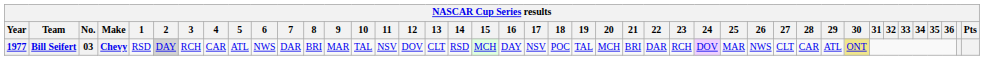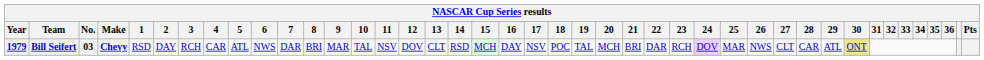 <table class="wikitable mw-collapsible mw-collapsed" style="text-align:center; font-size:75%">
 <tr>
 <th colspan=45><a href='#'>NASCAR Cup Series</a> results</th>
 </tr>
 <tr>
 <th>Year</th>
 <th>Team</th>
 <th>No.</th>
 <th>Make</th>
 <th>1</th>
 <th>2</th>
 <th>3</th>
 <th>4</th>
 <th>5</th>
 <th>6</th>
 <th>7</th>
 <th>8</th>
 <th>9</th>
 <th>10</th>
 <th>11</th>
 <th>12</th>
 <th>13</th>
 <th>14</th>
 <th>15</th>
 <th>16</th>
 <th>17</th>
 <th>18</th>
 <th>19</th>
 <th>20</th>
 <th>21</th>
 <th>22</th>
 <th>23</th>
 <th>24</th>
 <th>25</th>
 <th>26</th>
 <th>27</th>
 <th>28</th>
 <th>29</th>
 <th>30</th>
 <th>31</th>
 <th>32</th>
 <th>33</th>
 <th>34</th>
 <th>35</th>
 <th>36</th>
 <th></th>
 <th>Pts</th>
 </tr>
 <tr>
-<th><a href='#'>1977</a></th>
+<th><a href='#'>1979</a></th>
 <th><a href='#'>Bill Seifert</a></th>
 <th>03</th>
 <th><a href='#'>Chevy</a></th>
 <td><a href='#'>RSD</a></td>
-<td style="background: lightgrey;"><a href='#'>DAY</a></td>
+<td><a href='#'>DAY</a></td>
 <td><a href='#'>RCH</a></td>
 <td><a href='#'>CAR</a></td>
 <td><a href='#'>ATL</a></td>
 <td><a href='#'>NWS</a></td>
 <td><a href='#'>DAR</a></td>
 <td><a href='#'>BRI</a></td>
 <td><a href='#'>MAR</a></td>
 <td><a href='#'>TAL</a></td>
 <td><a href='#'>NSV</a></td>
 <td><a href='#'>DOV</a></td>
 <td><a href='#'>CLT</a></td>
 <td><a href='#'>RSD</a></td>
 <td style="background:#DFFFDF;"><a href='#'>MCH</a><br></td>
 <td><a href='#'>DAY</a></td>
 <td><a href='#'>NSV</a></td>
 <td><a href='#'>POC</a></td>
 <td><a href='#'>TAL</a></td>
 <td><a href='#'>MCH</a></td>
 <td><a href='#'>BRI</a></td>
 <td><a href='#'>DAR</a></td>
 <td><a href='#'>RCH</a></td>
 <td style="background:#EFCFFF;"><a href='#'>DOV</a><br></td>
 <td><a href='#'>MAR</a></td>
 <td><a href='#'>NWS</a></td>
 <td><a href='#'>CLT</a></td>
 <td><a href='#'>CAR</a></td>
 <td><a href='#'>ATL</a></td>
 <td style="background: khaki;"><a href='#'>ONT</a></td>
 <td colspan=6></td>
 <th></th>
 <th></th>
 </tr>
 </table>
